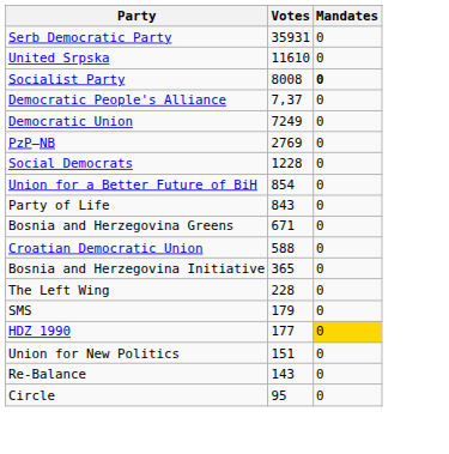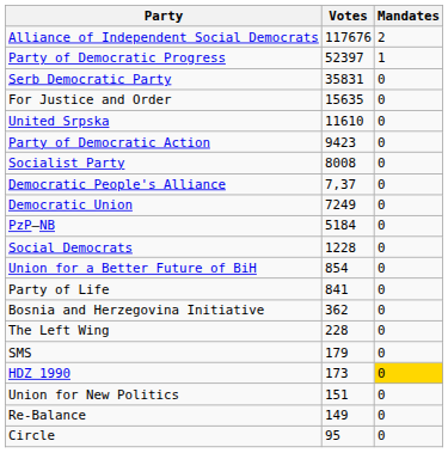 <table class="wikitable" style ="text-align: left">
 <tr>
 <th>Party</th>
 <th>Votes</th>
 <th>Mandates</th>
 </tr>
 <tr>
+<td><a href='#'>Alliance of Independent Social Democrats</a></td>
+<td>117676</td>
+<td>2</td>
+</tr>
+<tr>
+<td><a href='#'>Party of Democratic Progress</a></td>
+<td>52397</td>
+<td>1</td>
+</tr>
+<tr>
 <td><a href='#'>Serb Democratic Party</a></td>
-<td>35931</td>
+<td>35831</td>
+<td>0</td>
+</tr>
+<tr>
+<td>For Justice and Order</td>
+<td>15635</td>
 <td>0</td>
 </tr>
 <tr>
 <td><a href='#'>United Srpska</a></td>
 <td>11610</td>
 <td>0</td>
 </tr>
 <tr>
+<td><a href='#'>Party of Democratic Action</a></td>
+<td>9423</td>
+<td>0</td>
+</tr>
+<tr>
 <td><a href='#'>Socialist Party</a></td>
 <td>8008</td>
-<td><strong>0</strong></td>
+<td>0</td>
 </tr>
 <tr>
 <td><a href='#'>Democratic People's Alliance</a></td>
 <td>7,37</td>
 <td>0</td>
 </tr>
 <tr>
 <td><a href='#'>Democratic Union</a></td>
 <td>7249</td>
 <td>0</td>
 </tr>
 <tr>
 <td><a href='#'>PzP</a>–<a href='#'>NB</a></td>
-<td>2769</td>
+<td>5184</td>
 <td>0</td>
 </tr>
 <tr>
 <td><a href='#'>Social Democrats</a></td>
 <td>1228</td>
 <td>0</td>
 </tr>
 <tr>
 <td><a href='#'>Union for a Better Future of BiH</a></td>
 <td>854</td>
 <td>0</td>
 </tr>
 <tr>
 <td>Party of Life</td>
-<td>843</td>
-<td>0</td>
-</tr>
-<tr>
-<td>Bosnia and Herzegovina Greens</td>
-<td>671</td>
-<td>0</td>
-</tr>
-<tr>
-<td><a href='#'>Croatian Democratic Union</a></td>
-<td>588</td>
+<td>841</td>
 <td>0</td>
 </tr>
 <tr>
 <td>Bosnia and Herzegovina Initiative</td>
-<td>365</td>
+<td>362</td>
 <td>0</td>
 </tr>
 <tr>
 <td>The Left Wing</td>
 <td>228</td>
 <td>0</td>
 </tr>
 <tr>
 <td>SMS</td>
 <td>179</td>
 <td>0</td>
 </tr>
 <tr>
 <td><a href='#'>HDZ 1990</a></td>
-<td>177</td>
+<td>173</td>
 <td style="background: gold;">0</td>
 </tr>
 <tr>
 <td>Union for New Politics</td>
 <td>151</td>
 <td>0</td>
 </tr>
 <tr>
 <td>Re-Balance</td>
-<td>143</td>
+<td>149</td>
 <td>0</td>
 </tr>
 <tr>
 <td>Circle</td>
 <td>95</td>
 <td>0</td>
 </tr>
 </table>
